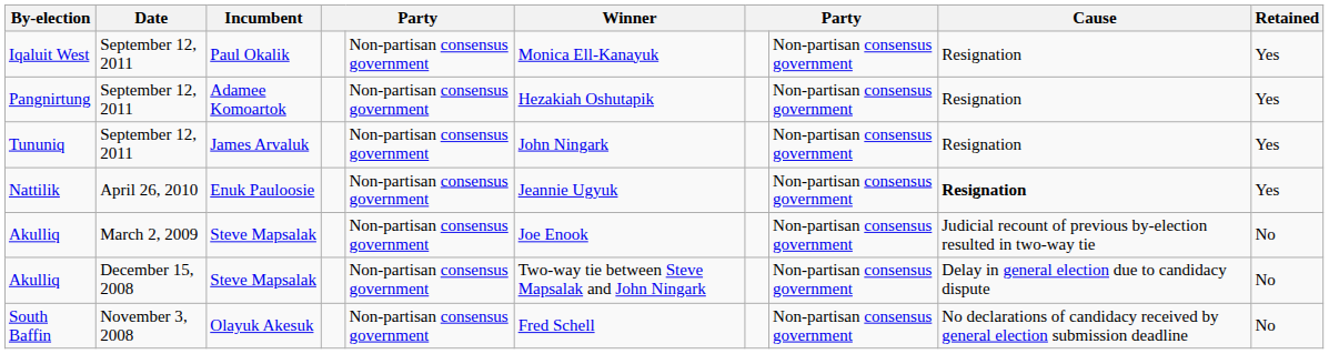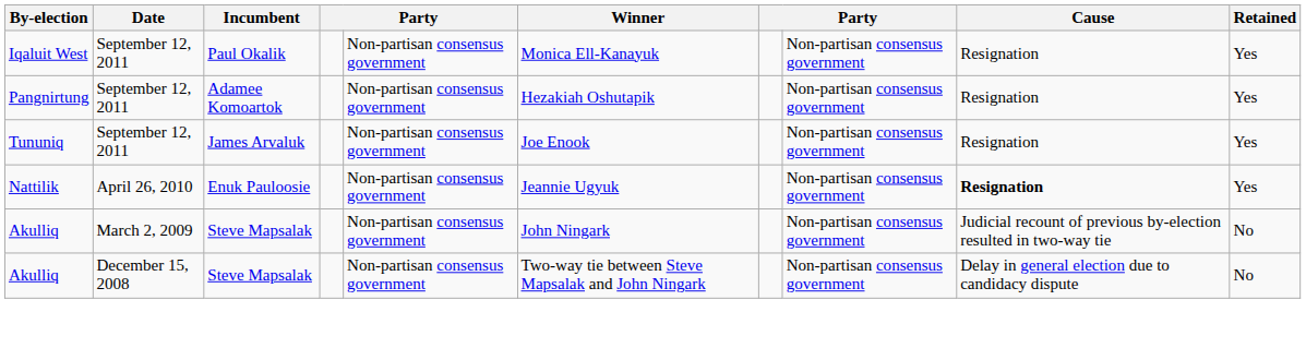 <table class=wikitable style="width:100%">
 <tr>
 <th>By-election</th>
 <th>Date</th>
 <th>Incumbent</th>
 <th colspan=2>Party</th>
 <th>Winner</th>
 <th colspan=2>Party</th>
 <th>Cause</th>
 <th>Retained</th>
 </tr>
 <tr>
 <td><a href='#'>Iqaluit West</a></td>
 <td>September 12, 2011</td>
 <td><a href='#'>Paul Okalik</a></td>
 <td>    </td>
 <td>Non-partisan <a href='#'>consensus government</a></td>
 <td><a href='#'>Monica Ell-Kanayuk</a></td>
 <td>    </td>
 <td>Non-partisan <a href='#'>consensus government</a></td>
 <td>Resignation</td>
 <td>Yes</td>
 </tr>
 <tr>
 <td><a href='#'>Pangnirtung</a></td>
 <td>September 12, 2011</td>
 <td><a href='#'>Adamee Komoartok</a></td>
 <td>    </td>
 <td>Non-partisan <a href='#'>consensus government</a></td>
 <td><a href='#'>Hezakiah Oshutapik</a></td>
 <td>    </td>
 <td>Non-partisan <a href='#'>consensus government</a></td>
 <td>Resignation</td>
 <td>Yes</td>
 </tr>
 <tr>
 <td><a href='#'>Tununiq</a></td>
 <td>September 12, 2011</td>
 <td><a href='#'>James Arvaluk</a></td>
 <td>    </td>
 <td>Non-partisan <a href='#'>consensus government</a></td>
-<td><a href='#'>John Ningark</a></td>
+<td><a href='#'>Joe Enook</a></td>
 <td>    </td>
 <td>Non-partisan <a href='#'>consensus government</a></td>
 <td>Resignation</td>
 <td>Yes</td>
 </tr>
 <tr>
 <td><a href='#'>Nattilik</a></td>
 <td>April 26, 2010</td>
 <td><a href='#'>Enuk Pauloosie</a></td>
 <td>    </td>
 <td>Non-partisan <a href='#'>consensus government</a></td>
 <td><a href='#'>Jeannie Ugyuk</a></td>
 <td>    </td>
 <td>Non-partisan <a href='#'>consensus government</a></td>
 <td><strong>Resignation</strong></td>
 <td>Yes</td>
 </tr>
 <tr>
 <td><a href='#'>Akulliq</a></td>
 <td>March 2, 2009</td>
 <td><a href='#'>Steve Mapsalak</a></td>
 <td>    </td>
 <td>Non-partisan <a href='#'>consensus government</a></td>
-<td><a href='#'>Joe Enook</a></td>
+<td><a href='#'>John Ningark</a></td>
 <td>    </td>
 <td>Non-partisan <a href='#'>consensus government</a></td>
 <td>Judicial recount of previous by-election resulted in two-way tie</td>
 <td>No</td>
 </tr>
 <tr>
 <td><a href='#'>Akulliq</a></td>
 <td>December 15, 2008</td>
 <td><a href='#'>Steve Mapsalak</a></td>
 <td>    </td>
 <td>Non-partisan <a href='#'>consensus government</a></td>
 <td>Two-way tie between <a href='#'>Steve Mapsalak</a> and <a href='#'>John Ningark</a></td>
 <td>    </td>
 <td>Non-partisan <a href='#'>consensus government</a></td>
 <td>Delay in <a href='#'>general election</a> due to candidacy dispute</td>
 <td>No</td>
 </tr>
-<tr>
-<td><a href='#'>South Baffin</a></td>
-<td>November 3, 2008</td>
-<td><a href='#'>Olayuk Akesuk</a></td>
-<td>    </td>
-<td>Non-partisan <a href='#'>consensus government</a></td>
-<td><a href='#'>Fred Schell</a></td>
-<td>    </td>
-<td>Non-partisan <a href='#'>consensus government</a></td>
-<td>No declarations of candidacy received by <a href='#'>general election</a> submission deadline</td>
-<td>No</td>
-</tr>
 </table>
